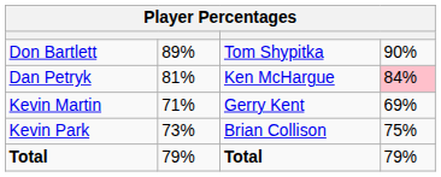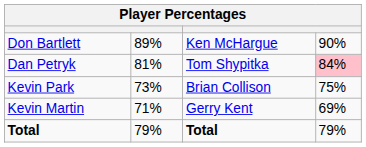 <table class="wikitable">
 <tr>
 <th colspan=4 width=400>Player Percentages</th>
 </tr>
 <tr>
 <th colspan=2 width=200></th>
 <th colspan=2 width=200></th>
 </tr>
 <tr>
 <td><a href='#'>Don Bartlett</a></td>
 <td>89%</td>
-<td><a href='#'>Tom Shypitka</a></td>
+<td><a href='#'>Ken McHargue</a></td>
 <td>90%</td>
 </tr>
 <tr>
 <td><a href='#'>Dan Petryk</a></td>
 <td>81%</td>
-<td><a href='#'>Ken McHargue</a></td>
+<td><a href='#'>Tom Shypitka</a></td>
 <td style="background: pink;">84%</td>
+</tr>
+<tr>
+<td><a href='#'>Kevin Park</a></td>
+<td>73%</td>
+<td><a href='#'>Brian Collison</a></td>
+<td>75%</td>
 </tr>
 <tr>
 <td><a href='#'>Kevin Martin</a></td>
 <td>71%</td>
 <td><a href='#'>Gerry Kent</a></td>
 <td>69%</td>
 </tr>
 <tr>
-<td><a href='#'>Kevin Park</a></td>
-<td>73%</td>
-<td><a href='#'>Brian Collison</a></td>
-<td>75%</td>
-</tr>
-<tr>
 <td><strong>Total</strong></td>
 <td>79%</td>
 <td><strong>Total</strong></td>
 <td>79%</td>
 </tr>
 </table>
